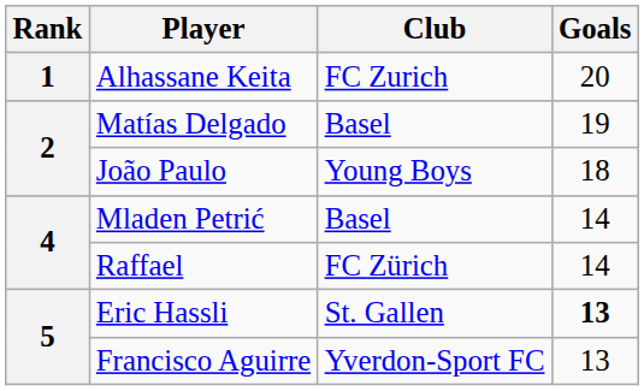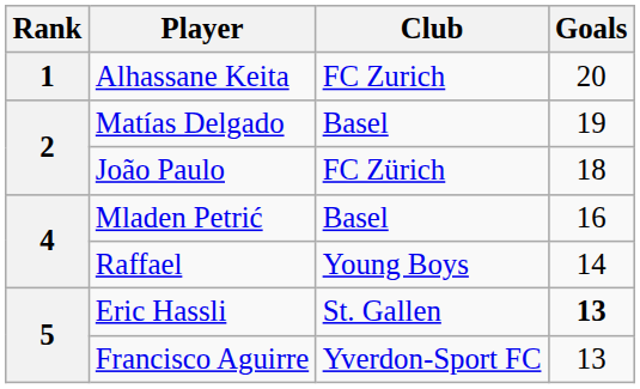 <table class="wikitable">
 <tr>
 <th>Rank</th>
 <th>Player</th>
 <th>Club</th>
 <th>Goals</th>
 </tr>
 <tr>
 <th align=center>1</th>
 <td> <a href='#'>Alhassane Keita</a></td>
 <td><a href='#'>FC Zurich</a></td>
 <td align=center>20</td>
 </tr>
 <tr>
 <th rowspan=2 align=center>2</th>
 <td> <a href='#'>Matías Delgado</a></td>
 <td><a href='#'>Basel</a></td>
 <td align=center>19</td>
 </tr>
 <tr>
 <td> <a href='#'>João Paulo</a></td>
-<td><a href='#'>Young Boys</a></td>
+<td><a href='#'>FC Zürich</a></td>
 <td align=center>18</td>
 </tr>
 <tr>
 <th rowspan=2 align=center>4</th>
 <td> <a href='#'>Mladen Petrić</a></td>
 <td><a href='#'>Basel</a></td>
-<td align=center>14</td>
+<td align=center>16</td>
 </tr>
 <tr>
 <td> <a href='#'>Raffael</a></td>
-<td><a href='#'>FC Zürich</a></td>
+<td><a href='#'>Young Boys</a></td>
 <td align=center>14</td>
 </tr>
 <tr>
 <th rowspan=2 align=center>5</th>
 <td> <a href='#'>Eric Hassli</a></td>
 <td><a href='#'>St. Gallen</a></td>
 <td align=center><strong>13</strong></td>
 </tr>
 <tr>
 <td> <a href='#'>Francisco Aguirre</a></td>
 <td><a href='#'>Yverdon-Sport FC</a></td>
 <td align=center>13</td>
 </tr>
 </table>
